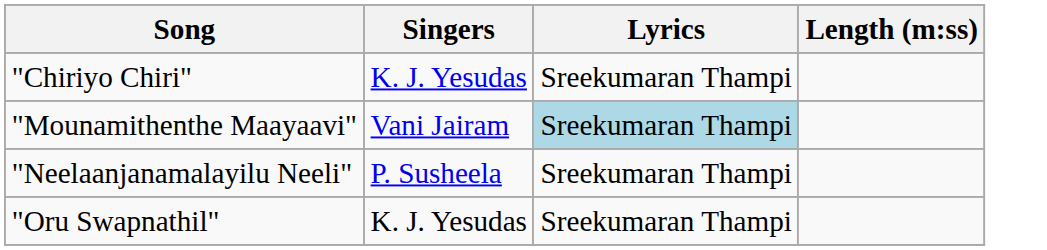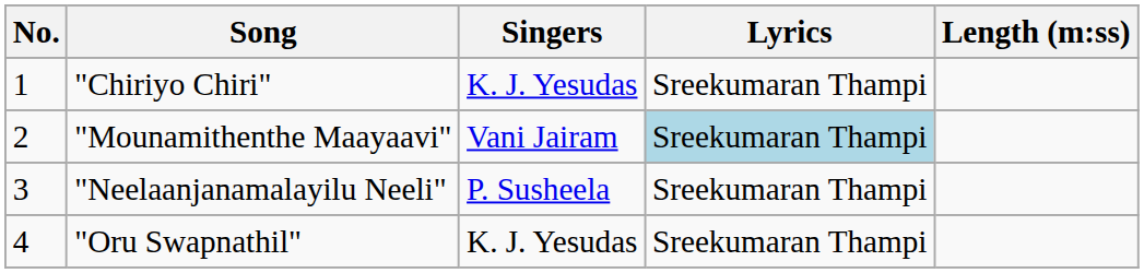 <table class="wikitable" style="font-size:95%;">
 <tr>
+<th>No.</th>
 <th>Song</th>
 <th>Singers</th>
 <th>Lyrics</th>
 <th>Length (m:ss)</th>
 </tr>
 <tr>
+<td>1</td>
 <td>"Chiriyo Chiri"</td>
 <td><a href='#'>K. J. Yesudas</a></td>
 <td>Sreekumaran Thampi</td>
 <td></td>
 </tr>
 <tr>
+<td>2</td>
 <td>"Mounamithenthe Maayaavi"</td>
 <td><a href='#'>Vani Jairam</a></td>
 <td style="background: lightblue;">Sreekumaran Thampi</td>
 <td></td>
 </tr>
 <tr>
+<td>3</td>
 <td>"Neelaanjanamalayilu Neeli"</td>
 <td><a href='#'>P. Susheela</a></td>
 <td>Sreekumaran Thampi</td>
 <td></td>
 </tr>
 <tr>
+<td>4</td>
 <td>"Oru Swapnathil"</td>
 <td>K. J. Yesudas</td>
 <td>Sreekumaran Thampi</td>
 <td></td>
 </tr>
 </table>
